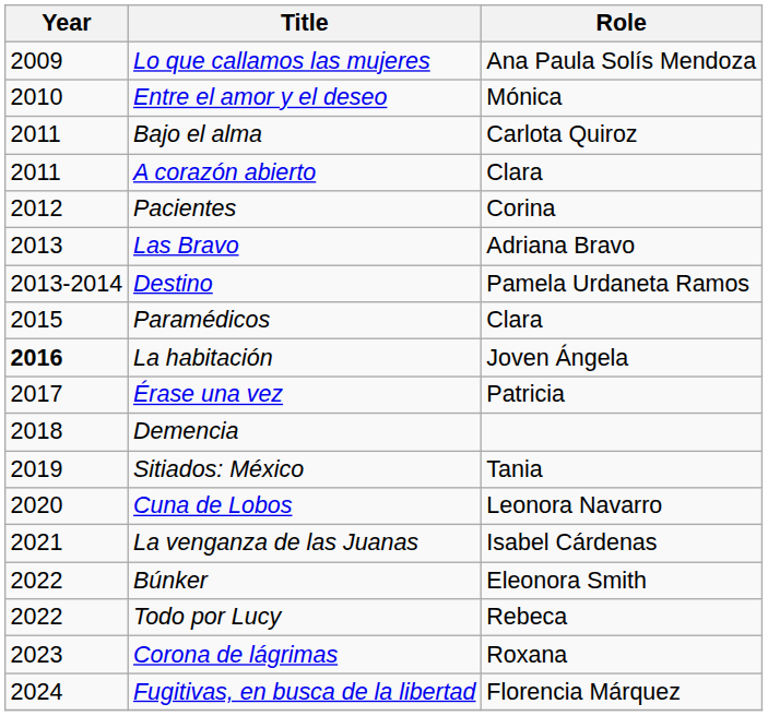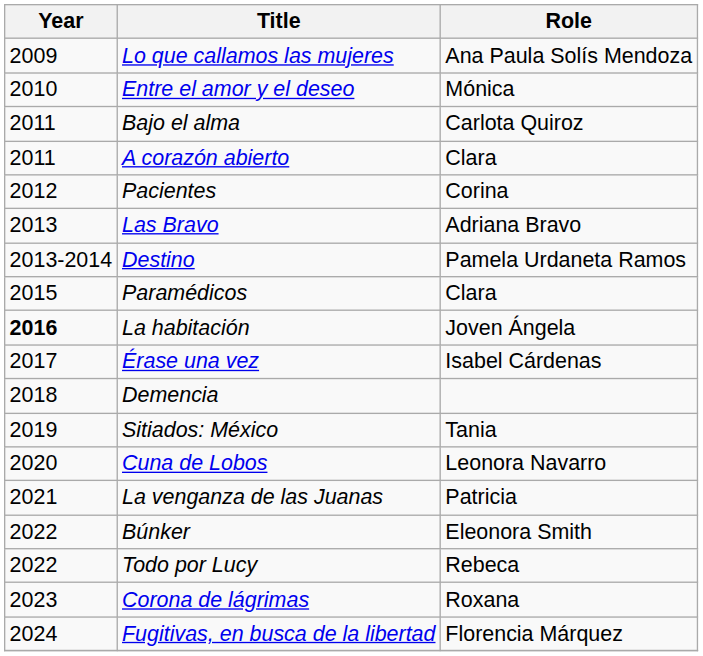 <table class = "wikitable sortable">
 <tr>
 <th>Year</th>
 <th>Title</th>
 <th>Role</th>
 </tr>
 <tr>
 <td>2009</td>
 <td><em><a href='#'>Lo que callamos las mujeres</a></em></td>
 <td>Ana Paula Solís Mendoza</td>
 </tr>
 <tr>
 <td>2010</td>
 <td><em><a href='#'>Entre el amor y el deseo</a></em></td>
 <td>Mónica</td>
 </tr>
 <tr>
 <td>2011</td>
 <td><em>Bajo el alma</em></td>
 <td>Carlota Quiroz</td>
 </tr>
 <tr>
 <td>2011</td>
 <td><em><a href='#'>A corazón abierto</a></em></td>
 <td>Clara</td>
 </tr>
 <tr>
 <td>2012</td>
 <td><em>Pacientes</em></td>
 <td>Corina</td>
 </tr>
 <tr>
 <td>2013</td>
 <td><em><a href='#'>Las Bravo</a></em></td>
 <td>Adriana Bravo</td>
 </tr>
 <tr>
 <td>2013-2014</td>
 <td><em><a href='#'>Destino</a></em></td>
 <td>Pamela Urdaneta Ramos</td>
 </tr>
 <tr>
 <td>2015</td>
 <td><em>Paramédicos</em></td>
 <td>Clara</td>
 </tr>
 <tr>
 <td><strong>2016</strong></td>
 <td><em>La habitación</em></td>
 <td>Joven Ángela</td>
 </tr>
 <tr>
 <td>2017</td>
 <td><em><a href='#'>Érase una vez</a></em></td>
-<td>Patricia</td>
+<td>Isabel Cárdenas</td>
 </tr>
 <tr>
 <td>2018</td>
 <td><em>Demencia</em></td>
 <td></td>
 </tr>
 <tr>
 <td>2019</td>
 <td><em>Sitiados: México</em></td>
 <td>Tania</td>
 </tr>
 <tr>
 <td>2020</td>
 <td><em><a href='#'>Cuna de Lobos</a></em></td>
 <td>Leonora Navarro</td>
 </tr>
 <tr>
 <td>2021</td>
 <td><em>La venganza de las Juanas</em></td>
-<td>Isabel Cárdenas</td>
+<td>Patricia</td>
 </tr>
 <tr>
 <td>2022</td>
 <td><em>Búnker</em></td>
 <td>Eleonora Smith</td>
 </tr>
 <tr>
 <td>2022</td>
 <td><em>Todo por Lucy</em></td>
 <td>Rebeca</td>
 </tr>
 <tr>
 <td>2023</td>
 <td><em><a href='#'>Corona de lágrimas</a></em></td>
 <td>Roxana</td>
 </tr>
 <tr>
 <td>2024</td>
 <td><em><a href='#'>Fugitivas, en busca de la libertad</a></em></td>
 <td>Florencia Márquez</td>
 </tr>
 <tr>
 </tr>
 </table>
